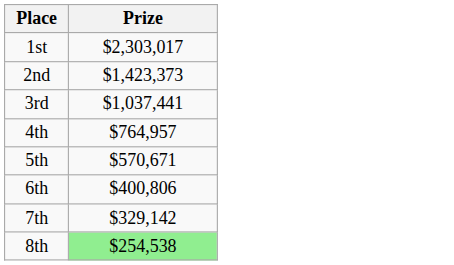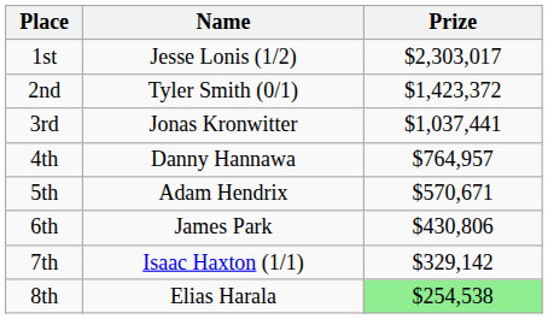 <table class="wikitable">
 <tr>
 <th width="50">Place</th>
+<th width="200">Name</th>
 <th width="125">Prize</th>
 </tr>
 <tr>
 <td align = "center">1st</td>
+<td align = "center"> Jesse Lonis (1/2)</td>
 <td align = "center">$2,303,017</td>
 </tr>
 <tr>
 <td align = "center">2nd</td>
-<td align = "center">$1,423,373</td>
+<td align = "center"> Tyler Smith (0/1)</td>
+<td align = "center">$1,423,372</td>
 </tr>
 <tr>
 <td align = "center">3rd</td>
+<td align = "center"> Jonas Kronwitter</td>
 <td align = "center">$1,037,441</td>
 </tr>
 <tr>
 <td align = "center">4th</td>
+<td align = "center"> Danny Hannawa</td>
 <td align = "center">$764,957</td>
 </tr>
 <tr>
 <td align = "center">5th</td>
+<td align = "center"> Adam Hendrix</td>
 <td align = "center">$570,671</td>
 </tr>
 <tr>
 <td align = "center">6th</td>
-<td align = "center">$400,806</td>
+<td align = "center"> James Park</td>
+<td align = "center">$430,806</td>
 </tr>
 <tr>
 <td align = "center">7th</td>
+<td align = "center"> <a href='#'>Isaac Haxton</a> (1/1)</td>
 <td align = "center">$329,142</td>
 </tr>
 <tr>
 <td align = "center">8th</td>
+<td align = "center"> Elias Harala</td>
 <td align = "center" style="background: lightgreen;">$254,538</td>
 </tr>
 </table>
